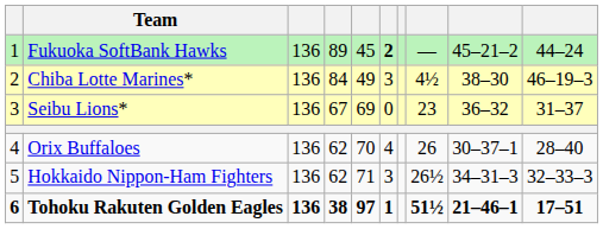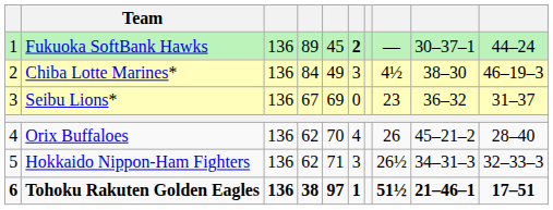 <table class="wikitable plainrowheaders" style="text-align:center;">
 <tr>
 <th scope="col"></th>
 <th scope="col">Team</th>
 <th scope="col"></th>
 <th scope="col"></th>
 <th scope="col"></th>
 <th scope="col"><a href='#'></a></th>
 <th scope="col"><a href='#'></a></th>
 <th scope="col"></th>
 <th scope="col"></th>
 <th scope="col"></th>
 </tr>
 <tr style="background: #BBF3BB">
 <td>1</td>
 <td style="text-align:left;"><a href='#'>Fukuoka SoftBank Hawks</a></td>
 <td>136</td>
 <td>89</td>
 <td>45</td>
 <td><strong>2</strong></td>
 <td></td>
 <td>—</td>
-<td>45–21–2</td>
+<td>30–37–1</td>
 <td>44–24</td>
 </tr>
 <tr style="background: #FFFFBB">
 <td>2</td>
 <td style="text-align:left;"><a href='#'>Chiba Lotte Marines</a>*</td>
 <td>136</td>
 <td>84</td>
 <td>49</td>
 <td>3</td>
 <td></td>
 <td>4½</td>
 <td>38–30</td>
 <td>46–19–3</td>
 </tr>
 <tr style="background: #FFFFBB">
 <td>3</td>
 <td style="text-align:left;"><a href='#'>Seibu Lions</a>*</td>
 <td>136</td>
 <td>67</td>
 <td>69</td>
 <td>0</td>
 <td></td>
 <td>23</td>
 <td>36–32</td>
 <td>31–37</td>
 </tr>
 <tr>
 <th colspan="10"></th>
 </tr>
 <tr>
 <td>4</td>
 <td style="text-align:left;"><a href='#'>Orix Buffaloes</a></td>
 <td>136</td>
 <td>62</td>
 <td>70</td>
 <td>4</td>
 <td></td>
 <td>26</td>
-<td>30–37–1</td>
+<td>45–21–2</td>
 <td>28–40</td>
 </tr>
 <tr>
 <td>5</td>
 <td style="text-align:left;"><a href='#'>Hokkaido Nippon-Ham Fighters</a></td>
 <td>136</td>
 <td>62</td>
 <td>71</td>
 <td>3</td>
 <td></td>
 <td>26½</td>
 <td>34–31–3</td>
 <td>32–33–3</td>
 </tr>
 <tr>
 <td><strong>6</strong></td>
 <td style="text-align:left;"><strong>Tohoku Rakuten Golden Eagles</strong></td>
 <td><strong>136</strong></td>
 <td><strong>38</strong></td>
 <td><strong>97</strong></td>
 <td><strong>1</strong></td>
 <td><strong></strong></td>
 <td><strong>51½</strong></td>
 <td><strong>21–46–1</strong></td>
 <td><strong>17–51</strong></td>
 </tr>
 </table>
